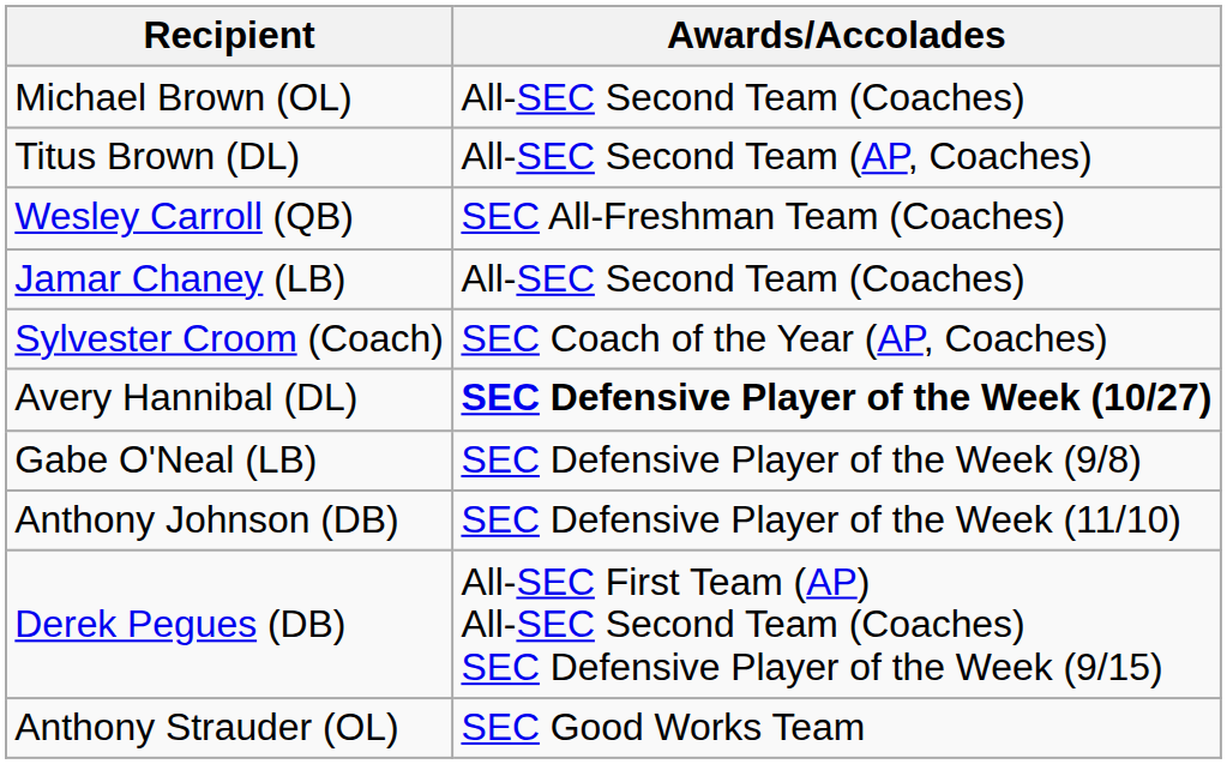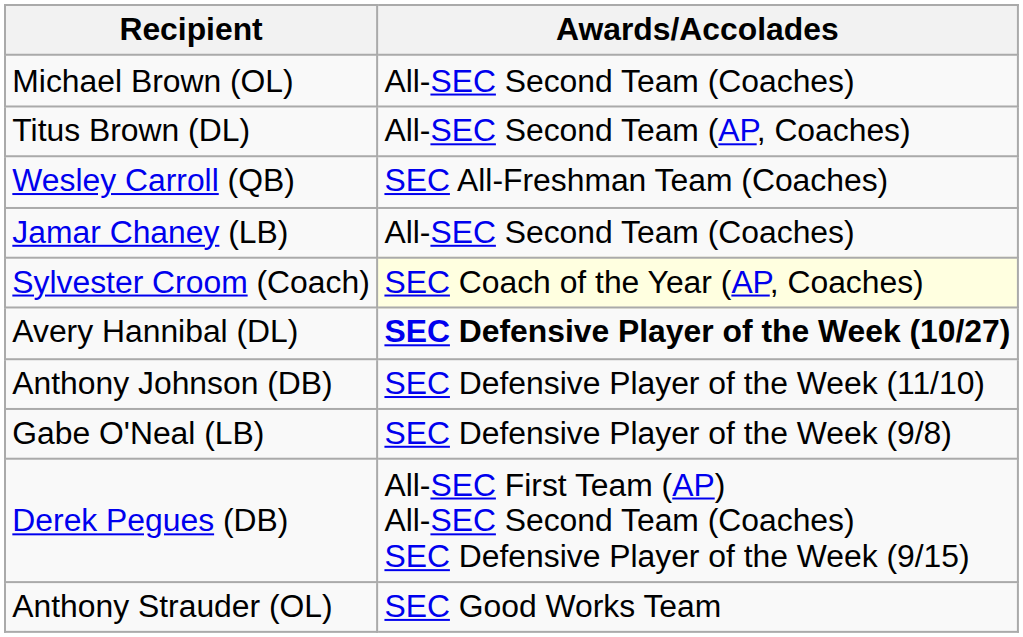 <table class="wikitable">
 <tr>
 <th>Recipient</th>
 <th>Awards/Accolades</th>
 </tr>
 <tr>
 <td>Michael Brown (OL)</td>
 <td>All-<a href='#'>SEC</a> Second Team (Coaches)</td>
 </tr>
 <tr>
 <td>Titus Brown (DL)</td>
 <td>All-<a href='#'>SEC</a> Second Team (<a href='#'>AP</a>, Coaches)</td>
 </tr>
 <tr>
 <td><a href='#'>Wesley Carroll</a> (QB)</td>
 <td><a href='#'>SEC</a> All-Freshman Team (Coaches)</td>
 </tr>
 <tr>
 <td><a href='#'>Jamar Chaney</a> (LB)</td>
 <td>All-<a href='#'>SEC</a> Second Team (Coaches)</td>
 </tr>
 <tr>
 <td><a href='#'>Sylvester Croom</a> (Coach)</td>
-<td><a href='#'>SEC</a> Coach of the Year (<a href='#'>AP</a>, Coaches)</td>
+<td style="background: lightyellow;"><a href='#'>SEC</a> Coach of the Year (<a href='#'>AP</a>, Coaches)</td>
 </tr>
 <tr>
 <td>Avery Hannibal (DL)</td>
 <td><strong><a href='#'>SEC</a> Defensive Player of the Week (10/27)</strong></td>
 </tr>
 <tr>
+<td>Anthony Johnson (DB)</td>
+<td><a href='#'>SEC</a> Defensive Player of the Week (11/10)</td>
+</tr>
+<tr>
 <td>Gabe O'Neal (LB)</td>
 <td><a href='#'>SEC</a> Defensive Player of the Week (9/8)</td>
-</tr>
-<tr>
-<td>Anthony Johnson (DB)</td>
-<td><a href='#'>SEC</a> Defensive Player of the Week (11/10)</td>
 </tr>
 <tr>
 <td><a href='#'>Derek Pegues</a> (DB)</td>
 <td>All-<a href='#'>SEC</a> First Team (<a href='#'>AP</a>)<br>All-<a href='#'>SEC</a> Second Team (Coaches)<br><a href='#'>SEC</a> Defensive Player of the Week (9/15)</td>
 </tr>
 <tr>
 <td>Anthony Strauder (OL)</td>
 <td><a href='#'>SEC</a> Good Works Team</td>
 </tr>
 </table>
